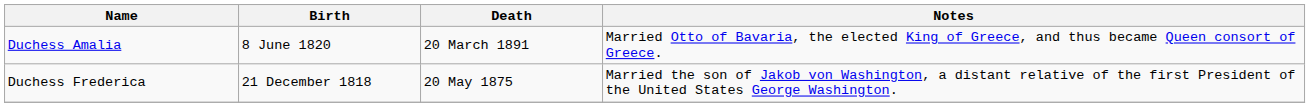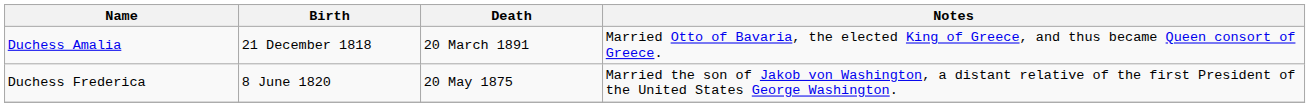 <table class="wikitable sortable">
 <tr>
 <th width="18%">Name</th>
 <th width="14%">Birth</th>
 <th width="14%">Death</th>
 <th width="62%">Notes</th>
 </tr>
 <tr>
 <td><a href='#'>Duchess Amalia</a></td>
-<td>8 June 1820</td>
+<td>21 December 1818</td>
 <td>20 March 1891</td>
 <td>Married <a href='#'>Otto of Bavaria</a>, the elected <a href='#'>King of Greece</a>, and thus became <a href='#'>Queen consort of Greece</a>.</td>
 </tr>
 <tr>
 <td>Duchess Frederica</td>
-<td>21 December 1818</td>
+<td>8 June 1820</td>
 <td>20 May 1875</td>
 <td>Married the son of <a href='#'>Jakob von Washington</a>, a distant relative of the first President of the United States <a href='#'>George Washington</a>.</td>
 </tr>
 <tr>
 </tr>
 </table>
